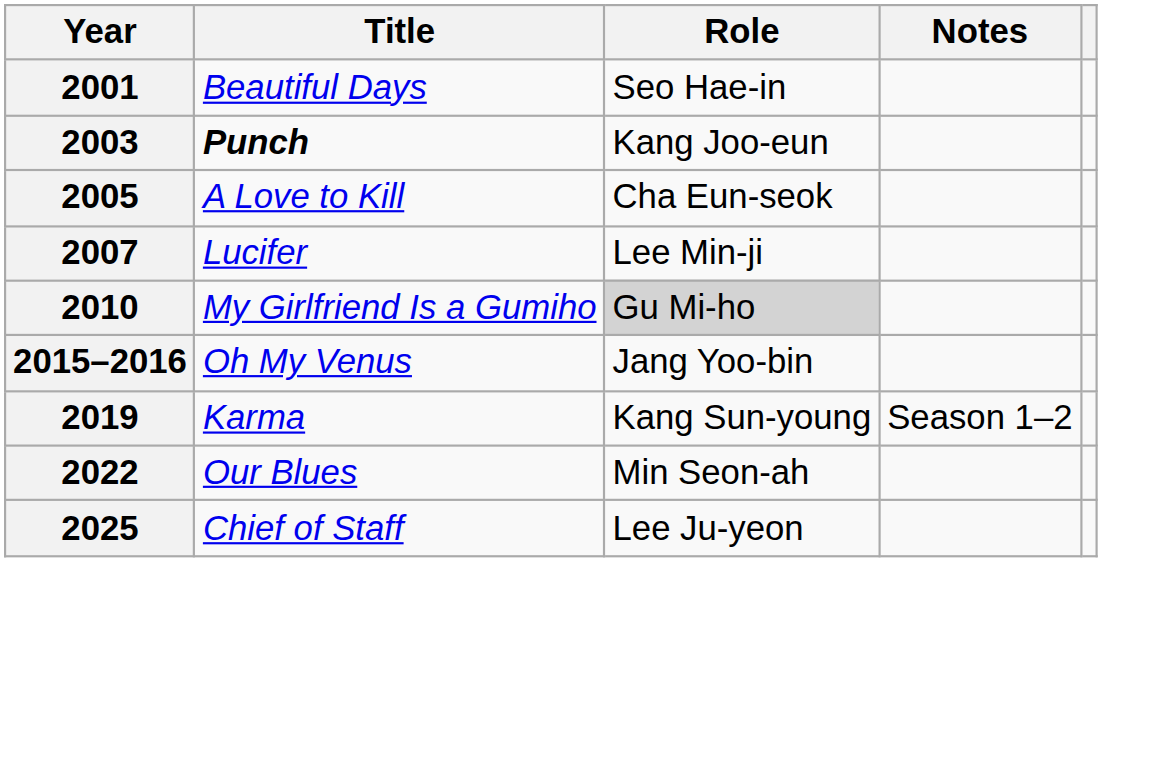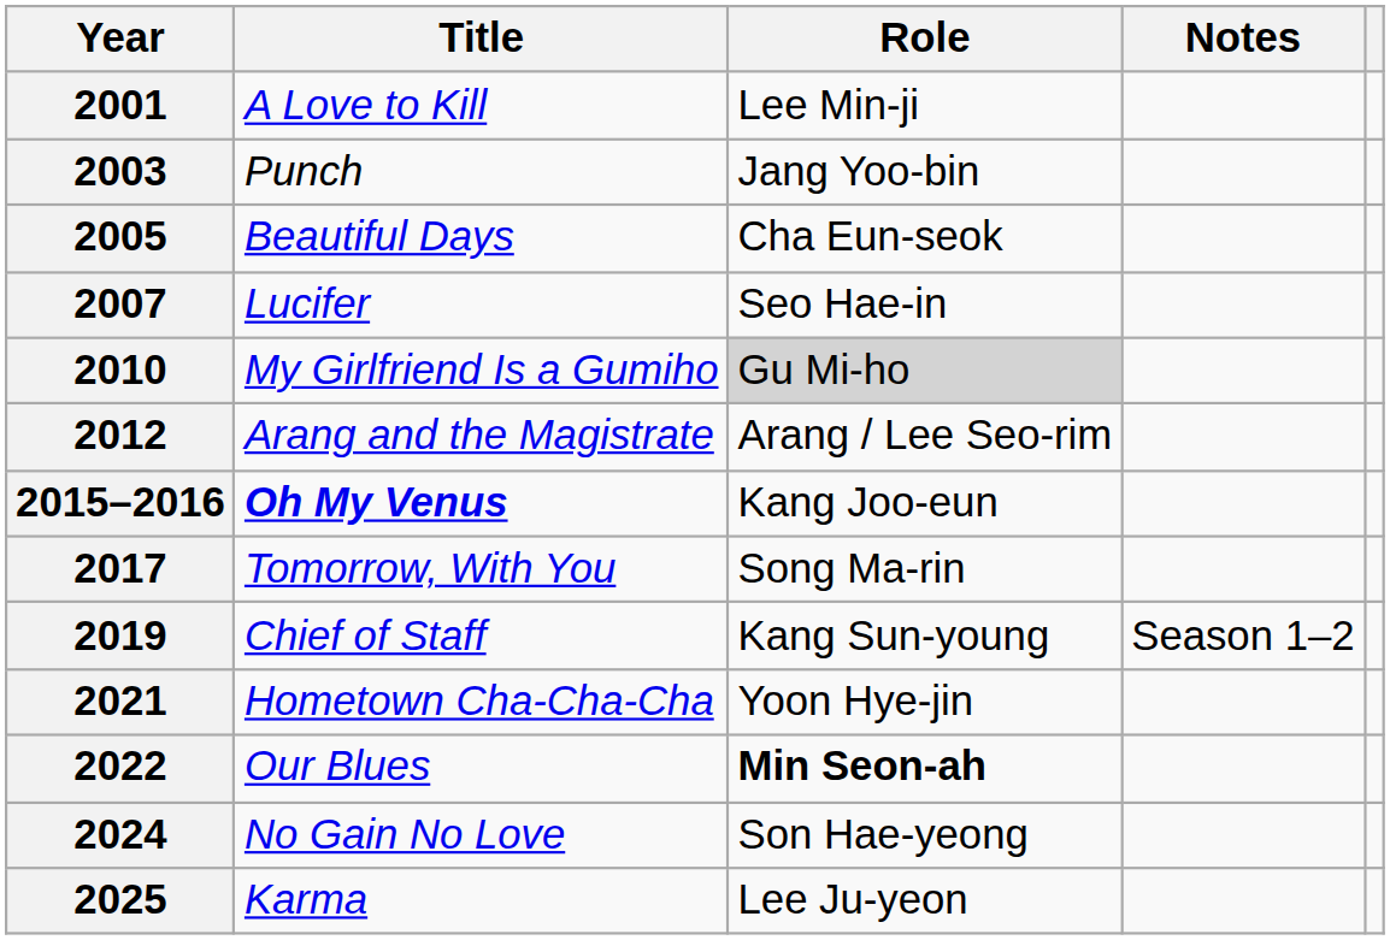 <table class="wikitable sortable plainrowheaders">
 <tr>
 <th scope="col">Year</th>
 <th scope="col">Title</th>
 <th scope="col">Role</th>
 <th scope="col" class="unsortable">Notes</th>
 <th scope="col" class="unsortable"></th>
 </tr>
 <tr>
 <th scope="row">2001</th>
-<td><em><a href='#'>Beautiful Days</a></em></td>
-<td>Seo Hae-in</td>
+<td><em><a href='#'>A Love to Kill</a></em></td>
+<td>Lee Min-ji</td>
 <td></td>
 <td></td>
 </tr>
 <tr>
 <th scope="row">2003</th>
-<td><strong><em>Punch</em></strong></td>
-<td>Kang Joo-eun</td>
+<td><em>Punch</em></td>
+<td>Jang Yoo-bin</td>
 <td></td>
 <td style="text-align:center"></td>
 </tr>
 <tr>
 <th scope="row">2005</th>
-<td><em><a href='#'>A Love to Kill</a></em></td>
+<td><em><a href='#'>Beautiful Days</a></em></td>
 <td>Cha Eun-seok</td>
 <td></td>
 <td></td>
 </tr>
 <tr>
 <th scope="row">2007</th>
 <td><em><a href='#'>Lucifer</a></em></td>
-<td>Lee Min-ji</td>
+<td>Seo Hae-in</td>
 <td></td>
 <td></td>
 </tr>
 <tr>
 <th scope="row">2010</th>
 <td><em><a href='#'>My Girlfriend Is a Gumiho</a></em></td>
 <td style="background: lightgrey;">Gu Mi-ho</td>
 <td></td>
 <td></td>
 </tr>
 <tr>
+<th scope="row">2012</th>
+<td><em><a href='#'>Arang and the Magistrate</a></em></td>
+<td>Arang / Lee Seo-rim</td>
+<td></td>
+<td></td>
+</tr>
+<tr>
 <th scope="row">2015–2016</th>
-<td><em><a href='#'>Oh My Venus</a></em></td>
-<td>Jang Yoo-bin</td>
+<td><strong><em><a href='#'>Oh My Venus</a></em></strong></td>
+<td>Kang Joo-eun</td>
+<td></td>
+<td></td>
+</tr>
+<tr>
+<th scope="row">2017</th>
+<td><em><a href='#'>Tomorrow, With You</a></em></td>
+<td>Song Ma-rin</td>
 <td></td>
 <td></td>
 </tr>
 <tr>
 <th scope="row">2019</th>
-<td><em><a href='#'>Karma</a></em></td>
+<td><em><a href='#'>Chief of Staff</a></em></td>
 <td>Kang Sun-young</td>
 <td>Season 1–2</td>
 <td style="text-align:center"></td>
 </tr>
 <tr>
+<th scope="row">2021</th>
+<td><em><a href='#'>Hometown Cha-Cha-Cha</a></em></td>
+<td>Yoon Hye-jin</td>
+<td></td>
+<td style="text-align:center"></td>
+</tr>
+<tr>
 <th scope="row">2022</th>
 <td><em><a href='#'>Our Blues</a></em></td>
-<td>Min Seon-ah</td>
+<td><strong>Min Seon-ah</strong></td>
+<td></td>
+<td style="text-align:center"></td>
+</tr>
+<tr>
+<th scope="row">2024</th>
+<td><em><a href='#'>No Gain No Love</a></em></td>
+<td>Son Hae-yeong</td>
 <td></td>
 <td style="text-align:center"></td>
 </tr>
 <tr>
 <th scope="row">2025</th>
-<td><em><a href='#'>Chief of Staff</a></em></td>
+<td><em><a href='#'>Karma</a></em></td>
 <td>Lee Ju-yeon</td>
 <td></td>
 <td style="text-align:center"></td>
 </tr>
 </table>
